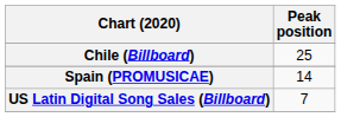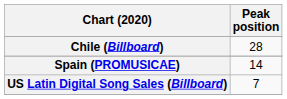 <table class="wikitable sortable plainrowheaders" style="text-align:center">
 <tr>
 <th scope="col">Chart (2020)</th>
 <th scope="col">Peak<br>position</th>
 </tr>
 <tr>
 </tr>
 <tr>
 <th scope="row">Chile (<em><a href='#'>Billboard</a></em>)</th>
-<td>25</td>
+<td>28</td>
 </tr>
 <tr>
 </tr>
 <tr>
 <th scope="row">Spain (<a href='#'>PROMUSICAE</a>)</th>
 <td>14</td>
 </tr>
 <tr>
 <th scope="row">US <a href='#'>Latin Digital Song Sales</a> (<em><a href='#'>Billboard</a></em>)</th>
 <td>7</td>
 </tr>
 <tr>
 </tr>
 </table>
